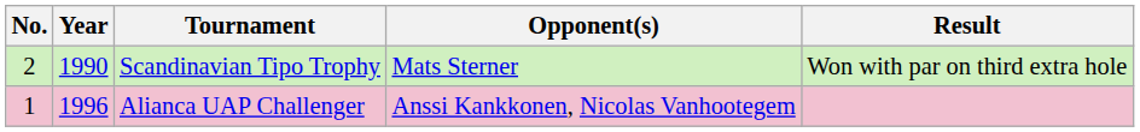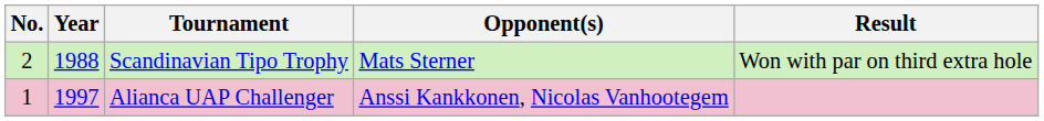 <table class="wikitable" style="font-size:95%;">
 <tr>
 <th>No.</th>
 <th>Year</th>
 <th>Tournament</th>
 <th>Opponent(s)</th>
 <th>Result</th>
 </tr>
 <tr style="background:#D0F0C0;">
 <td align=center>2</td>
-<td><a href='#'>1990</a></td>
+<td><a href='#'>1988</a></td>
 <td><a href='#'>Scandinavian Tipo Trophy</a></td>
 <td> <a href='#'>Mats Sterner</a></td>
 <td>Won with par on third extra hole</td>
 </tr>
 <tr style="background:#F2C1D1;">
 <td align=center>1</td>
-<td><a href='#'>1996</a></td>
+<td><a href='#'>1997</a></td>
 <td><a href='#'>Alianca UAP Challenger</a></td>
 <td> <a href='#'>Anssi Kankkonen</a>,  <a href='#'>Nicolas Vanhootegem</a></td>
 <td></td>
 </tr>
 </table>
